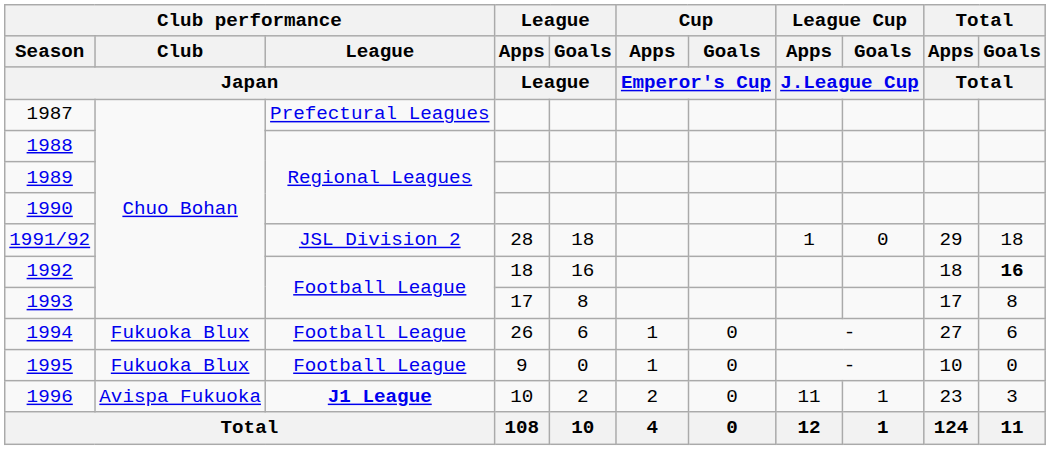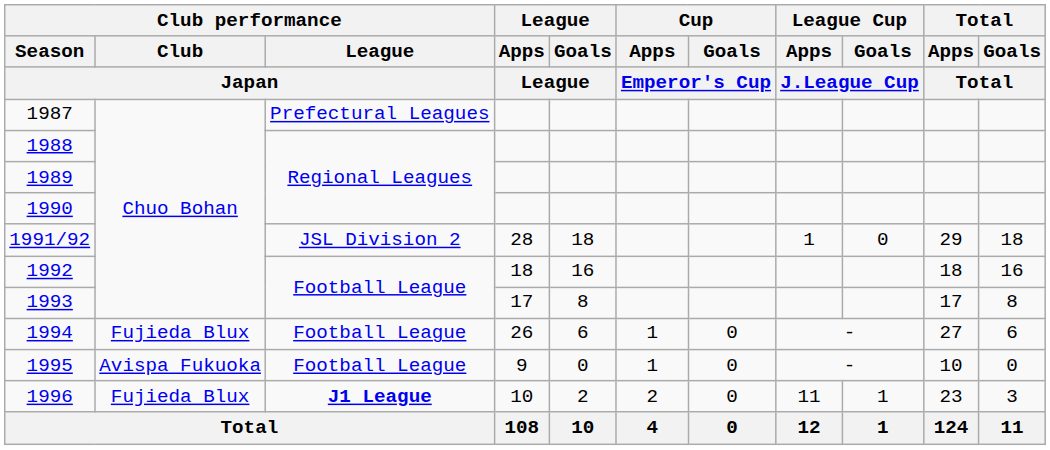 <table class="wikitable" style="text-align:center;">
 <tr>
 <th colspan=3>Club performance</th>
 <th colspan=2>League</th>
 <th colspan=2>Cup</th>
 <th colspan=2>League Cup</th>
 <th colspan=2>Total</th>
 </tr>
 <tr>
 <th>Season</th>
 <th>Club</th>
 <th>League</th>
 <th>Apps</th>
 <th>Goals</th>
 <th>Apps</th>
 <th>Goals</th>
 <th>Apps</th>
 <th>Goals</th>
 <th>Apps</th>
 <th>Goals</th>
 </tr>
 <tr>
 <th colspan=3>Japan</th>
 <th colspan=2>League</th>
 <th colspan=2><a href='#'>Emperor's Cup</a></th>
 <th colspan=2><a href='#'>J.League Cup</a></th>
 <th colspan=2>Total</th>
 </tr>
 <tr>
 <td>1987</td>
 <td rowspan="7"><a href='#'>Chuo Bohan</a></td>
 <td><a href='#'>Prefectural Leagues</a></td>
 <td></td>
 <td></td>
 <td></td>
 <td></td>
 <td></td>
 <td></td>
 <td></td>
 <td></td>
 </tr>
 <tr>
 <td><a href='#'>1988</a></td>
 <td rowspan="3"><a href='#'>Regional Leagues</a></td>
 <td></td>
 <td></td>
 <td></td>
 <td></td>
 <td></td>
 <td></td>
 <td></td>
 <td></td>
 </tr>
 <tr>
 <td><a href='#'>1989</a></td>
 <td></td>
 <td></td>
 <td></td>
 <td></td>
 <td></td>
 <td></td>
 <td></td>
 <td></td>
 </tr>
 <tr>
 <td><a href='#'>1990</a></td>
 <td></td>
 <td></td>
 <td></td>
 <td></td>
 <td></td>
 <td></td>
 <td></td>
 <td></td>
 </tr>
 <tr>
 <td><a href='#'>1991/92</a></td>
 <td><a href='#'>JSL Division 2</a></td>
 <td>28</td>
 <td>18</td>
 <td></td>
 <td></td>
 <td>1</td>
 <td>0</td>
 <td>29</td>
 <td>18</td>
 </tr>
 <tr>
 <td><a href='#'>1992</a></td>
 <td rowspan="2"><a href='#'>Football League</a></td>
 <td>18</td>
 <td>16</td>
 <td></td>
 <td></td>
 <td></td>
 <td></td>
 <td>18</td>
-<td><strong>16</strong></td>
+<td>16</td>
 </tr>
 <tr>
 <td><a href='#'>1993</a></td>
 <td>17</td>
 <td>8</td>
 <td></td>
 <td></td>
 <td></td>
 <td></td>
 <td>17</td>
 <td>8</td>
 </tr>
 <tr>
 <td><a href='#'>1994</a></td>
-<td><a href='#'>Fukuoka Blux</a></td>
+<td><a href='#'>Fujieda Blux</a></td>
 <td><a href='#'>Football League</a></td>
 <td>26</td>
 <td>6</td>
 <td>1</td>
 <td>0</td>
 <td colspan="2">-</td>
 <td>27</td>
 <td>6</td>
 </tr>
 <tr>
 <td><a href='#'>1995</a></td>
-<td><a href='#'>Fukuoka Blux</a></td>
+<td><a href='#'>Avispa Fukuoka</a></td>
 <td><a href='#'>Football League</a></td>
 <td>9</td>
 <td>0</td>
 <td>1</td>
 <td>0</td>
 <td colspan="2">-</td>
 <td>10</td>
 <td>0</td>
 </tr>
 <tr>
 <td><a href='#'>1996</a></td>
-<td><a href='#'>Avispa Fukuoka</a></td>
+<td><a href='#'>Fujieda Blux</a></td>
 <td><strong><a href='#'>J1 League</a></strong></td>
 <td>10</td>
 <td>2</td>
 <td>2</td>
 <td>0</td>
 <td>11</td>
 <td>1</td>
 <td>23</td>
 <td>3</td>
 </tr>
 <tr>
 <th colspan=3>Total</th>
 <th>108</th>
 <th>10</th>
 <th>4</th>
 <th>0</th>
 <th>12</th>
 <th>1</th>
 <th>124</th>
 <th>11</th>
 </tr>
 </table>
